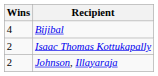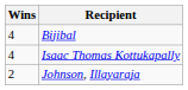 <table class="wikitable sortable">
 <tr>
 <th>Wins</th>
 <th>Recipient</th>
 </tr>
 <tr>
 <td>4</td>
 <td><em><a href='#'>Bijibal</a></em></td>
 </tr>
 <tr>
-<td>2</td>
+<td>4</td>
 <td><em><a href='#'>Isaac Thomas Kottukapally</a></em></td>
 </tr>
 <tr>
 <td>2</td>
 <td><em><a href='#'>Johnson</a>, <a href='#'>Illayaraja</a></em></td>
 </tr>
 </table>
